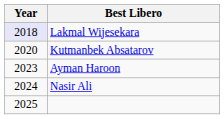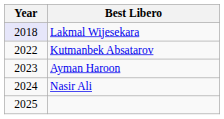 <table class="wikitable" style="width: 300px;">
 <tr>
 <th style="width: 20%;">Year</th>
 <th style="width: 80%;">Best Libero</th>
 </tr>
 <tr>
 <td align=center style="background: lavender;">2018</td>
 <td> <a href='#'>Lakmal Wijesekara</a></td>
 </tr>
 <tr>
-<td align=center>2020</td>
+<td align=center>2022</td>
 <td> <a href='#'>Kutmanbek Absatarov</a></td>
 </tr>
 <tr>
 <td align=center>2023</td>
 <td> <a href='#'>Ayman Haroon</a></td>
 </tr>
 <tr>
 <td align=center>2024</td>
 <td> <a href='#'>Nasir Ali</a></td>
 </tr>
 <tr>
 <td align=center>2025</td>
 <td></td>
 </tr>
 </table>
